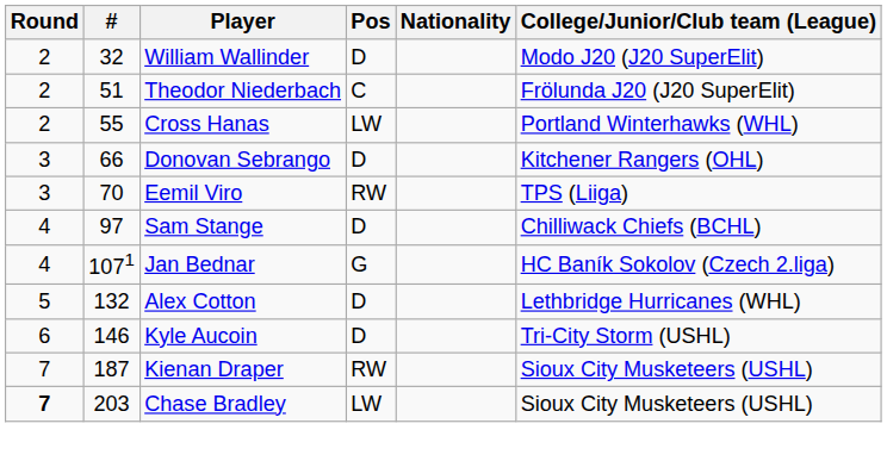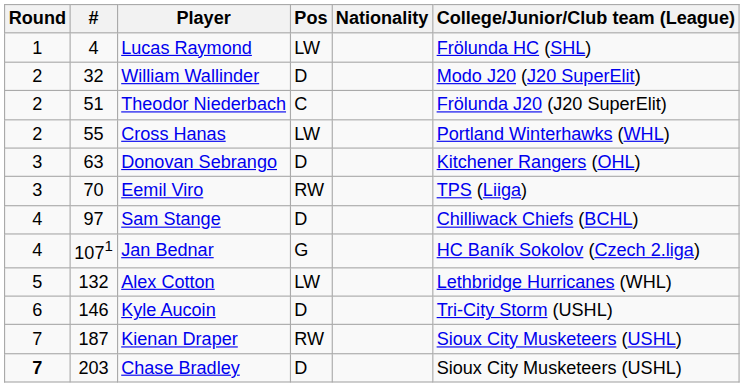 <table class="wikitable">
 <tr>
 <th>Round</th>
 <th>#</th>
 <th>Player</th>
 <th>Pos</th>
 <th>Nationality</th>
 <th>College/Junior/Club team (League)</th>
+</tr>
+<tr>
+<td style="text-align:center;">1</td>
+<td style="text-align:center;">4</td>
+<td><a href='#'>Lucas Raymond</a></td>
+<td>LW</td>
+<td></td>
+<td><a href='#'>Frölunda HC</a> (<a href='#'>SHL</a>)</td>
 </tr>
 <tr>
 <td style="text-align:center;">2</td>
 <td style="text-align:center;">32</td>
 <td><a href='#'>William Wallinder</a></td>
 <td>D</td>
 <td></td>
 <td><a href='#'>Modo J20</a> (<a href='#'>J20 SuperElit</a>)</td>
 </tr>
 <tr>
 <td style="text-align:center;">2</td>
 <td style="text-align:center;">51</td>
 <td><a href='#'>Theodor Niederbach</a></td>
 <td>C</td>
 <td></td>
 <td><a href='#'>Frölunda J20</a> (J20 SuperElit)</td>
 </tr>
 <tr>
 <td style="text-align:center;">2</td>
 <td style="text-align:center;">55</td>
 <td><a href='#'>Cross Hanas</a></td>
 <td>LW</td>
 <td></td>
 <td><a href='#'>Portland Winterhawks</a> (<a href='#'>WHL</a>)</td>
 </tr>
 <tr>
 <td style="text-align:center;">3</td>
-<td style="text-align:center;">66</td>
+<td style="text-align:center;">63</td>
 <td><a href='#'>Donovan Sebrango</a></td>
 <td>D</td>
 <td></td>
 <td><a href='#'>Kitchener Rangers</a> (<a href='#'>OHL</a>)</td>
 </tr>
 <tr>
 <td style="text-align:center;">3</td>
 <td style="text-align:center;">70</td>
 <td><a href='#'>Eemil Viro</a></td>
 <td>RW</td>
 <td></td>
 <td><a href='#'>TPS</a> (<a href='#'>Liiga</a>)</td>
 </tr>
 <tr>
 <td style="text-align:center;">4</td>
 <td style="text-align:center;">97</td>
 <td><a href='#'>Sam Stange</a></td>
 <td>D</td>
 <td></td>
 <td><a href='#'>Chilliwack Chiefs</a> (<a href='#'>BCHL</a>)</td>
 </tr>
 <tr>
 <td style="text-align:center;">4</td>
 <td style="text-align:center;">107<sup>1</sup></td>
 <td><a href='#'>Jan Bednar</a></td>
 <td>G</td>
 <td></td>
 <td><a href='#'>HC Baník Sokolov</a> (<a href='#'>Czech 2.liga</a>)</td>
 </tr>
 <tr>
 <td style="text-align:center;">5</td>
 <td style="text-align:center;">132</td>
 <td><a href='#'>Alex Cotton</a></td>
-<td>D</td>
+<td>LW</td>
 <td></td>
 <td><a href='#'>Lethbridge Hurricanes</a> (WHL)</td>
 </tr>
 <tr>
 <td style="text-align:center;">6</td>
 <td style="text-align:center;">146</td>
 <td><a href='#'>Kyle Aucoin</a></td>
 <td>D</td>
 <td></td>
 <td><a href='#'>Tri-City Storm</a> (USHL)</td>
 </tr>
 <tr>
 <td style="text-align:center;">7</td>
 <td style="text-align:center;">187</td>
 <td><a href='#'>Kienan Draper</a></td>
 <td>RW</td>
 <td></td>
 <td><a href='#'>Sioux City Musketeers</a> (<a href='#'>USHL</a>)</td>
 </tr>
 <tr>
 <td style="text-align:center;"><strong>7</strong></td>
 <td style="text-align:center;">203</td>
 <td><a href='#'>Chase Bradley</a></td>
-<td>LW</td>
+<td>D</td>
 <td></td>
 <td>Sioux City Musketeers (USHL)</td>
 </tr>
 </table>
